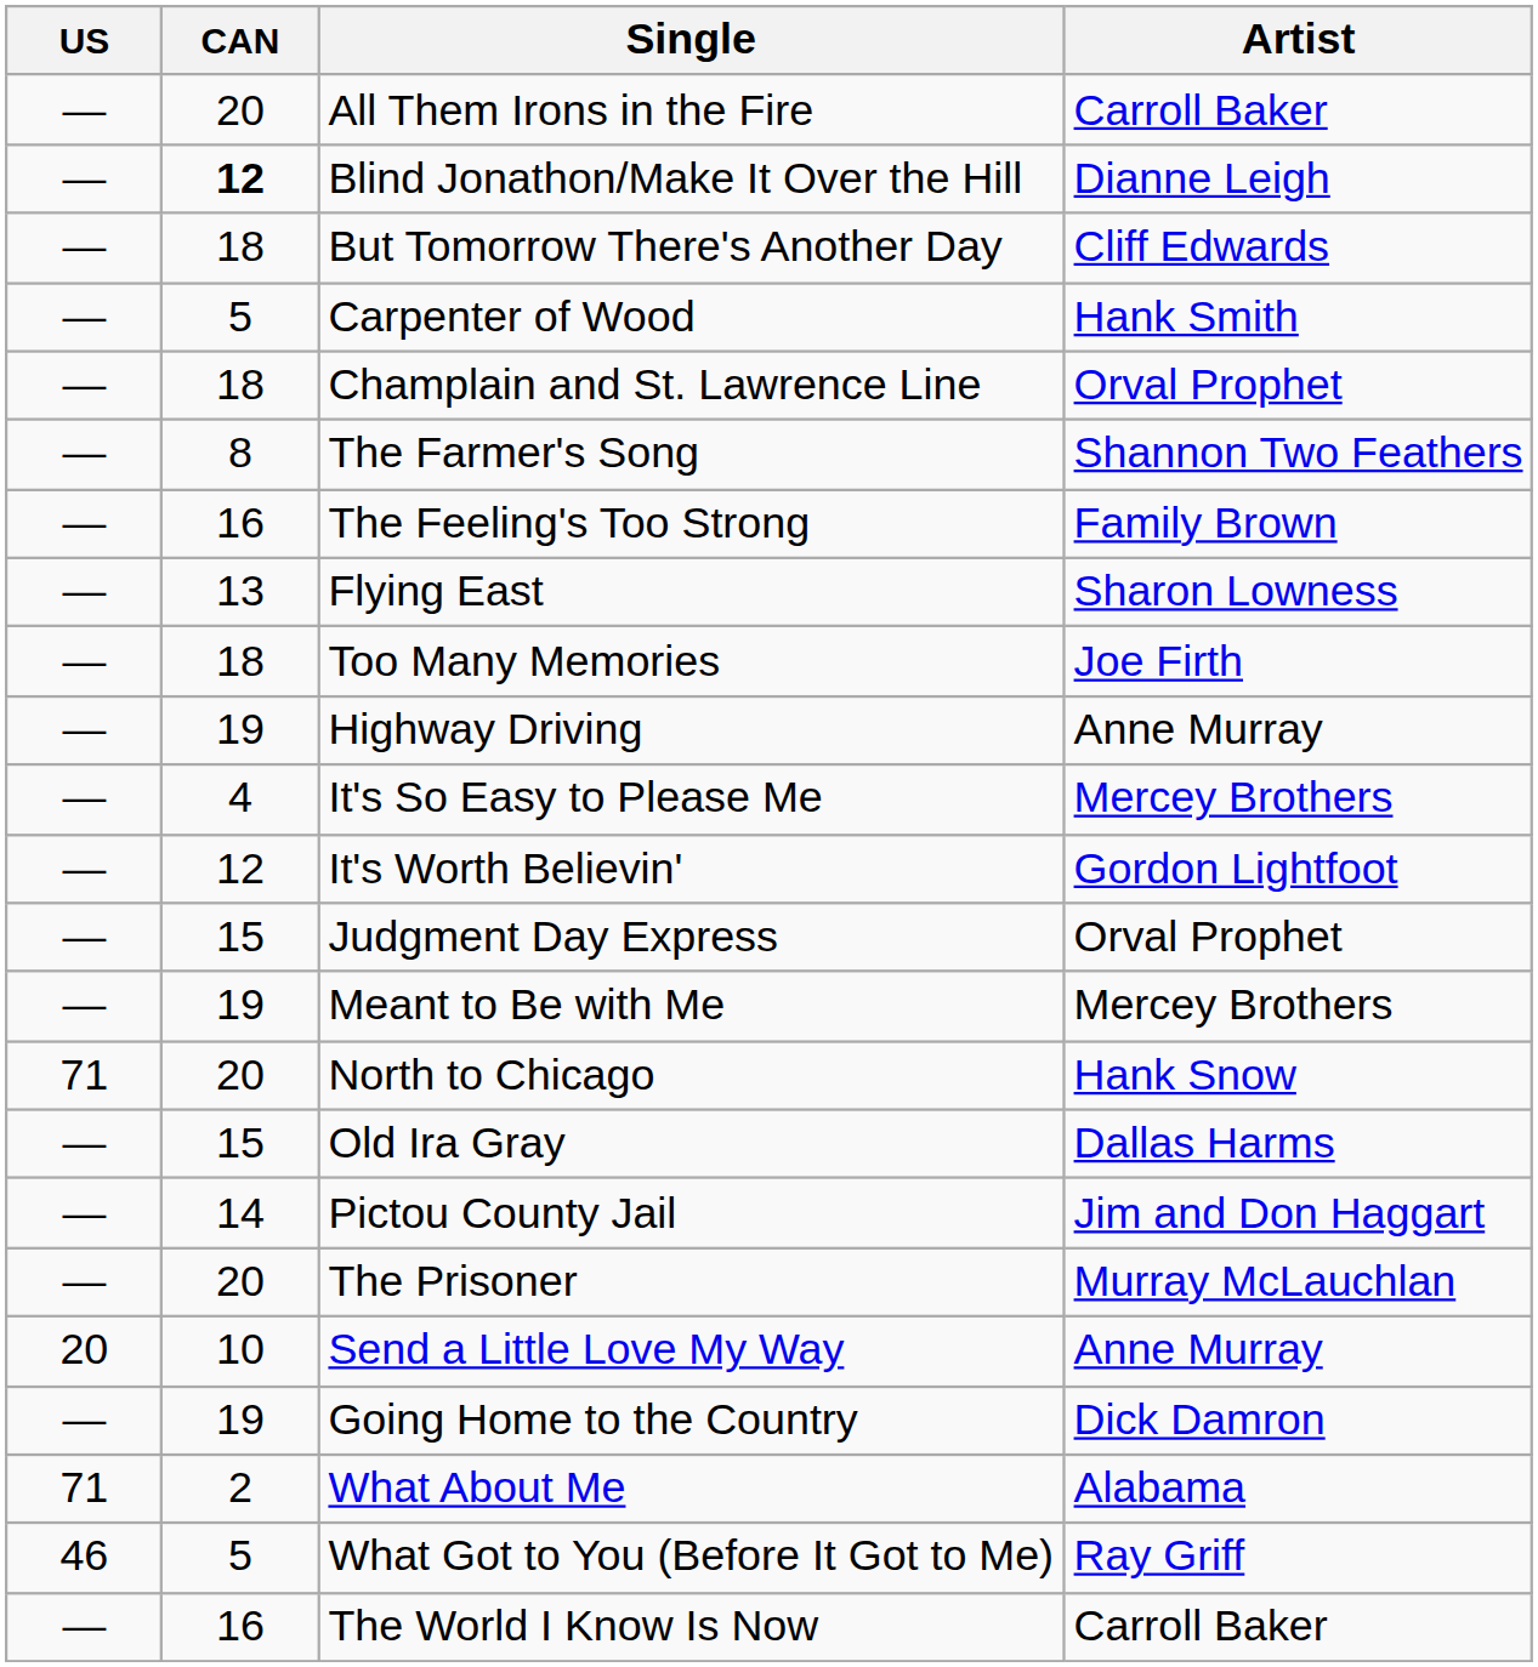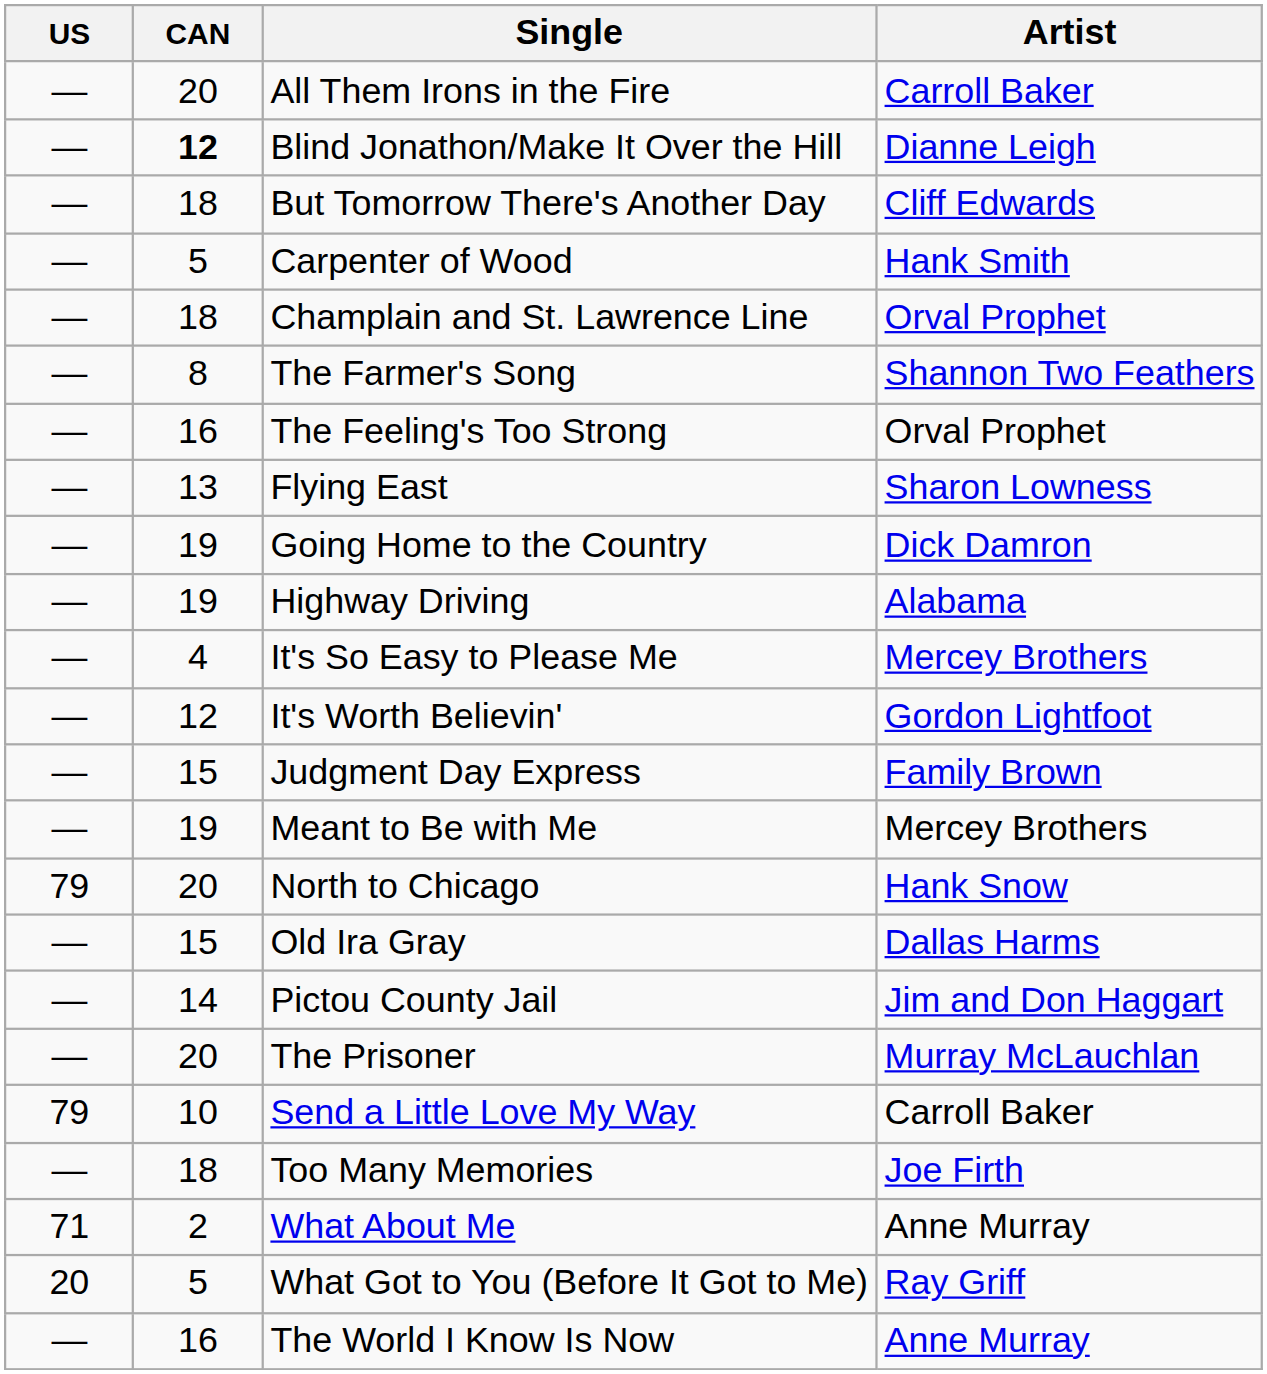 <table class="wikitable sortable">
 <tr>
 <th width="50"><small>US</small></th>
 <th width="50"><small>CAN</small></th>
 <th>Single</th>
 <th>Artist</th>
 </tr>
 <tr>
 <td align="center">—</td>
 <td align="center">20</td>
 <td>All Them Irons in the Fire</td>
 <td><a href='#'>Carroll Baker</a></td>
 </tr>
 <tr>
 <td align="center">—</td>
 <td align="center"><strong>12</strong></td>
 <td>Blind Jonathon/Make It Over the Hill</td>
 <td><a href='#'>Dianne Leigh</a></td>
 </tr>
 <tr>
 <td align="center">—</td>
 <td align="center">18</td>
 <td>But Tomorrow There's Another Day</td>
 <td><a href='#'>Cliff Edwards</a></td>
 </tr>
 <tr>
 <td align="center">—</td>
 <td align="center">5</td>
 <td>Carpenter of Wood</td>
 <td><a href='#'>Hank Smith</a></td>
 </tr>
 <tr>
 <td align="center">—</td>
 <td align="center">18</td>
 <td>Champlain and St. Lawrence Line</td>
 <td><a href='#'>Orval Prophet</a></td>
 </tr>
 <tr>
 <td align="center">—</td>
 <td align="center">8</td>
 <td>The Farmer's Song</td>
 <td><a href='#'>Shannon Two Feathers</a></td>
 </tr>
 <tr>
 <td align="center">—</td>
 <td align="center">16</td>
 <td>The Feeling's Too Strong</td>
-<td><a href='#'>Family Brown</a></td>
+<td>Orval Prophet</td>
 </tr>
 <tr>
 <td align="center">—</td>
 <td align="center">13</td>
 <td>Flying East</td>
 <td><a href='#'>Sharon Lowness</a></td>
 </tr>
 <tr>
 <td align="center">—</td>
-<td align="center">18</td>
-<td>Too Many Memories</td>
-<td><a href='#'>Joe Firth</a></td>
+<td align="center">19</td>
+<td>Going Home to the Country</td>
+<td><a href='#'>Dick Damron</a></td>
 </tr>
 <tr>
 <td align="center">—</td>
 <td align="center">19</td>
 <td>Highway Driving</td>
-<td>Anne Murray</td>
+<td><a href='#'>Alabama</a></td>
 </tr>
 <tr>
 <td align="center">—</td>
 <td align="center">4</td>
 <td>It's So Easy to Please Me</td>
 <td><a href='#'>Mercey Brothers</a></td>
 </tr>
 <tr>
 <td align="center">—</td>
 <td align="center">12</td>
 <td>It's Worth Believin'</td>
 <td><a href='#'>Gordon Lightfoot</a></td>
 </tr>
 <tr>
 <td align="center">—</td>
 <td align="center">15</td>
 <td>Judgment Day Express</td>
-<td>Orval Prophet</td>
+<td><a href='#'>Family Brown</a></td>
 </tr>
 <tr>
 <td align="center">—</td>
 <td align="center">19</td>
 <td>Meant to Be with Me</td>
 <td>Mercey Brothers</td>
 </tr>
 <tr>
-<td align="center">71</td>
+<td align="center">79</td>
 <td align="center">20</td>
 <td>North to Chicago</td>
 <td><a href='#'>Hank Snow</a></td>
 </tr>
 <tr>
 <td align="center">—</td>
 <td align="center">15</td>
 <td>Old Ira Gray</td>
 <td><a href='#'>Dallas Harms</a></td>
 </tr>
 <tr>
 <td align="center">—</td>
 <td align="center">14</td>
 <td>Pictou County Jail</td>
 <td><a href='#'>Jim and Don Haggart</a></td>
 </tr>
 <tr>
 <td align="center">—</td>
 <td align="center">20</td>
 <td>The Prisoner</td>
 <td><a href='#'>Murray McLauchlan</a></td>
 </tr>
 <tr>
-<td align="center">20</td>
+<td align="center">79</td>
 <td align="center">10</td>
 <td><a href='#'>Send a Little Love My Way</a></td>
-<td><a href='#'>Anne Murray</a></td>
+<td>Carroll Baker</td>
 </tr>
 <tr>
 <td align="center">—</td>
-<td align="center">19</td>
-<td>Going Home to the Country</td>
-<td><a href='#'>Dick Damron</a></td>
+<td align="center">18</td>
+<td>Too Many Memories</td>
+<td><a href='#'>Joe Firth</a></td>
 </tr>
 <tr>
 <td align="center">71</td>
 <td align="center">2</td>
 <td><a href='#'>What About Me</a></td>
-<td><a href='#'>Alabama</a></td>
+<td>Anne Murray</td>
 </tr>
 <tr>
-<td align="center">46</td>
+<td align="center">20</td>
 <td align="center">5</td>
 <td>What Got to You (Before It Got to Me)</td>
 <td><a href='#'>Ray Griff</a></td>
 </tr>
 <tr>
 <td align="center">—</td>
 <td align="center">16</td>
 <td>The World I Know Is Now</td>
-<td>Carroll Baker</td>
+<td><a href='#'>Anne Murray</a></td>
 </tr>
 </table>
